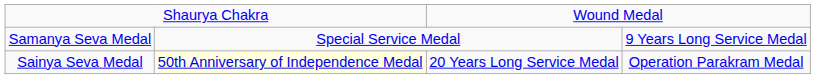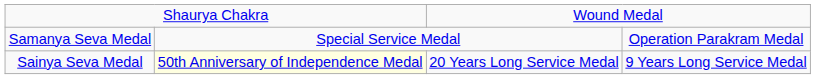 <table class="wikitable" style="margin:1em auto; text-align:center;">
 <tr>
 <td colspan="2"><a href='#'>Shaurya Chakra</a></td>
 <td colspan="2"><a href='#'>Wound Medal</a></td>
 </tr>
 <tr>
 <td colspan="1"><a href='#'>Samanya Seva Medal</a></td>
 <td colspan="2"><a href='#'>Special Service Medal</a></td>
-<td><a href='#'>9 Years Long Service Medal</a></td>
+<td colspan="1"><a href='#'>Operation Parakram Medal</a></td>
 </tr>
 <tr>
 <td><a href='#'>Sainya Seva Medal</a></td>
 <td style="background: lightyellow;"><a href='#'>50th Anniversary of Independence Medal</a></td>
 <td><a href='#'>20 Years Long Service Medal</a></td>
-<td colspan="1"><a href='#'>Operation Parakram Medal</a></td>
+<td><a href='#'>9 Years Long Service Medal</a></td>
 </tr>
 </table>
